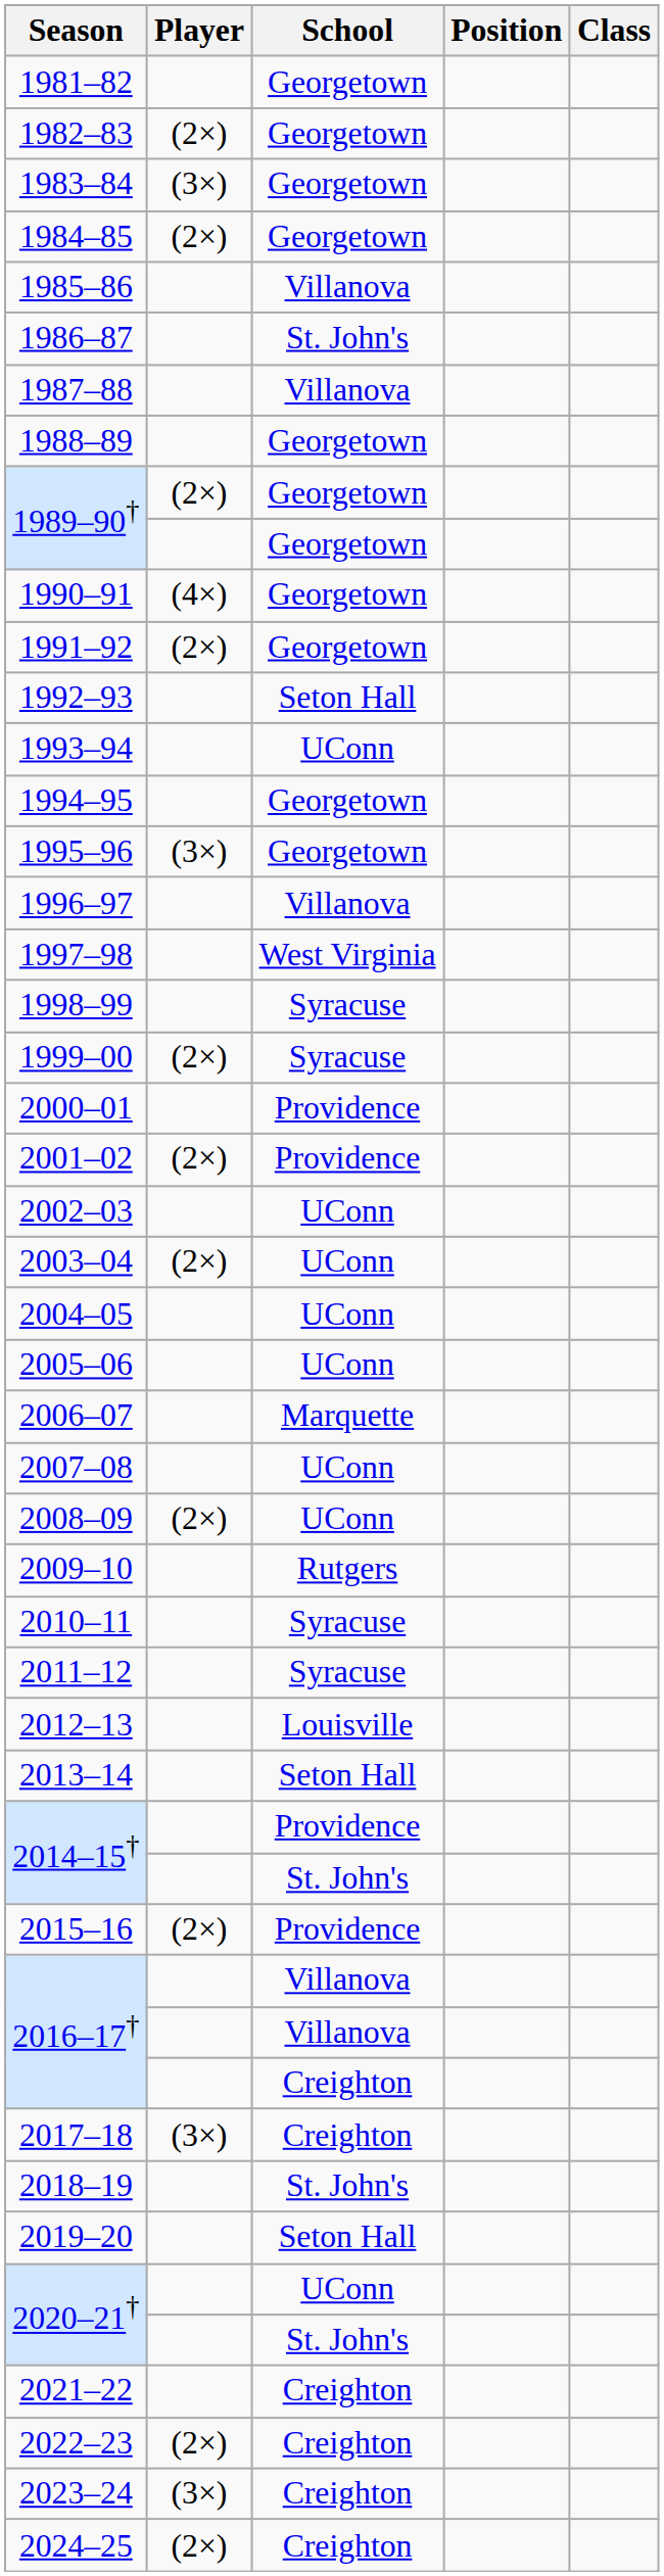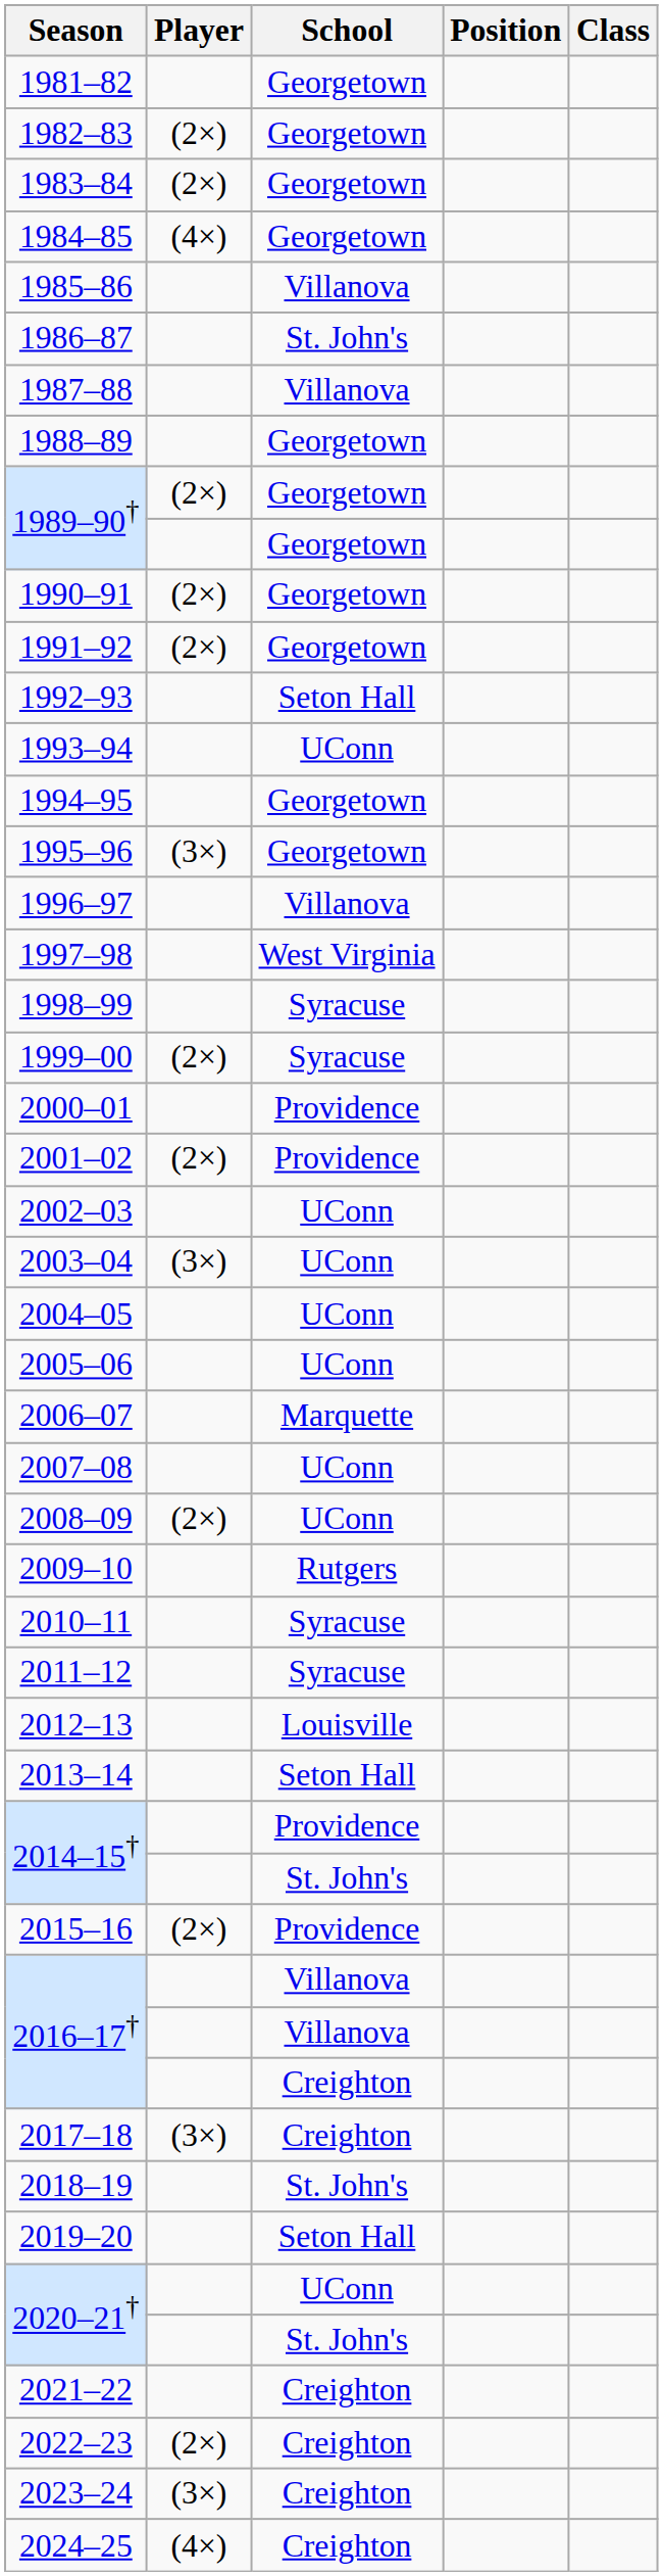 <table class="wikitable sortable">
 <tr>
 <th>Season</th>
 <th>Player</th>
 <th>School</th>
 <th>Position</th>
 <th>Class</th>
 </tr>
 <tr align=center>
 <td><a href='#'>1981–82</a></td>
 <td></td>
 <td><a href='#'>Georgetown</a></td>
 <td></td>
 <td></td>
 </tr>
 <tr align=center>
 <td><a href='#'>1982–83</a></td>
 <td> (2×)</td>
 <td><a href='#'>Georgetown</a></td>
 <td></td>
 <td></td>
 </tr>
 <tr align=center>
 <td><a href='#'>1983–84</a></td>
-<td> (3×)</td>
+<td> (2×)</td>
 <td><a href='#'>Georgetown</a></td>
 <td></td>
 <td></td>
 </tr>
 <tr align=center>
 <td><a href='#'>1984–85</a></td>
-<td> (2×)</td>
+<td> (4×)</td>
 <td><a href='#'>Georgetown</a></td>
 <td></td>
 <td></td>
 </tr>
 <tr align=center>
 <td><a href='#'>1985–86</a></td>
 <td></td>
 <td><a href='#'>Villanova</a></td>
 <td></td>
 <td></td>
 </tr>
 <tr align=center>
 <td><a href='#'>1986–87</a></td>
 <td></td>
 <td><a href='#'>St. John's</a></td>
 <td></td>
 <td></td>
 </tr>
 <tr align=center>
 <td><a href='#'>1987–88</a></td>
 <td></td>
 <td><a href='#'>Villanova</a></td>
 <td></td>
 <td></td>
 </tr>
 <tr align=center>
 <td><a href='#'>1988–89</a></td>
 <td></td>
 <td><a href='#'>Georgetown</a></td>
 <td></td>
 <td></td>
 </tr>
 <tr align=center>
 <td rowspan=2; style="background-color:#D0E7FF;"><a href='#'>1989–90</a><sup>†</sup></td>
 <td> (2×)</td>
 <td><a href='#'>Georgetown</a></td>
 <td></td>
 <td></td>
 </tr>
 <tr align=center>
 <td></td>
 <td><a href='#'>Georgetown</a></td>
 <td></td>
 <td></td>
 </tr>
 <tr align=center>
 <td><a href='#'>1990–91</a></td>
-<td> (4×)</td>
+<td> (2×)</td>
 <td><a href='#'>Georgetown</a></td>
 <td></td>
 <td></td>
 </tr>
 <tr align=center>
 <td><a href='#'>1991–92</a></td>
 <td> (2×)</td>
 <td><a href='#'>Georgetown</a></td>
 <td></td>
 <td></td>
 </tr>
 <tr align=center>
 <td><a href='#'>1992–93</a></td>
 <td></td>
 <td><a href='#'>Seton Hall</a></td>
 <td></td>
 <td></td>
 </tr>
 <tr align=center>
 <td><a href='#'>1993–94</a></td>
 <td></td>
 <td><a href='#'>UConn</a></td>
 <td></td>
 <td></td>
 </tr>
 <tr align=center>
 <td><a href='#'>1994–95</a></td>
 <td></td>
 <td><a href='#'>Georgetown</a></td>
 <td></td>
 <td></td>
 </tr>
 <tr align=center>
 <td><a href='#'>1995–96</a></td>
 <td> (3×)</td>
 <td><a href='#'>Georgetown</a></td>
 <td></td>
 <td></td>
 </tr>
 <tr align=center>
 <td><a href='#'>1996–97</a></td>
 <td></td>
 <td><a href='#'>Villanova</a></td>
 <td></td>
 <td></td>
 </tr>
 <tr align=center>
 <td><a href='#'>1997–98</a></td>
 <td></td>
 <td><a href='#'>West Virginia</a></td>
 <td></td>
 <td></td>
 </tr>
 <tr align=center>
 <td><a href='#'>1998–99</a></td>
 <td></td>
 <td><a href='#'>Syracuse</a></td>
 <td></td>
 <td></td>
 </tr>
 <tr align=center>
 <td><a href='#'>1999–00</a></td>
 <td> (2×)</td>
 <td><a href='#'>Syracuse</a></td>
 <td></td>
 <td></td>
 </tr>
 <tr align=center>
 <td><a href='#'>2000–01</a></td>
 <td></td>
 <td><a href='#'>Providence</a></td>
 <td></td>
 <td></td>
 </tr>
 <tr align=center>
 <td><a href='#'>2001–02</a></td>
 <td> (2×)</td>
 <td><a href='#'>Providence</a></td>
 <td></td>
 <td></td>
 </tr>
 <tr align=center>
 <td><a href='#'>2002–03</a></td>
 <td></td>
 <td><a href='#'>UConn</a></td>
 <td></td>
 <td></td>
 </tr>
 <tr align=center>
 <td><a href='#'>2003–04</a></td>
-<td> (2×)</td>
+<td> (3×)</td>
 <td><a href='#'>UConn</a></td>
 <td></td>
 <td></td>
 </tr>
 <tr align=center>
 <td><a href='#'>2004–05</a></td>
 <td></td>
 <td><a href='#'>UConn</a></td>
 <td></td>
 <td></td>
 </tr>
 <tr align=center>
 <td><a href='#'>2005–06</a></td>
 <td></td>
 <td><a href='#'>UConn</a></td>
 <td></td>
 <td></td>
 </tr>
 <tr align=center>
 <td><a href='#'>2006–07</a></td>
 <td></td>
 <td><a href='#'>Marquette</a></td>
 <td></td>
 <td></td>
 </tr>
 <tr align=center>
 <td><a href='#'>2007–08</a></td>
 <td></td>
 <td><a href='#'>UConn</a></td>
 <td></td>
 <td></td>
 </tr>
 <tr align=center>
 <td><a href='#'>2008–09</a></td>
 <td> (2×)</td>
 <td><a href='#'>UConn</a></td>
 <td></td>
 <td></td>
 </tr>
 <tr align=center>
 <td><a href='#'>2009–10</a></td>
 <td></td>
 <td><a href='#'>Rutgers</a></td>
 <td></td>
 <td></td>
 </tr>
 <tr align=center>
 <td><a href='#'>2010–11</a></td>
 <td></td>
 <td><a href='#'>Syracuse</a></td>
 <td></td>
 <td></td>
 </tr>
 <tr align=center>
 <td><a href='#'>2011–12</a></td>
 <td></td>
 <td><a href='#'>Syracuse</a></td>
 <td></td>
 <td></td>
 </tr>
 <tr align=center>
 <td><a href='#'>2012–13</a></td>
 <td></td>
 <td><a href='#'>Louisville</a></td>
 <td></td>
 <td></td>
 </tr>
 <tr align=center>
 <td><a href='#'>2013–14</a></td>
 <td></td>
 <td><a href='#'>Seton Hall</a></td>
 <td></td>
 <td></td>
 </tr>
 <tr align=center>
 <td rowspan=2; style="background-color:#D0E7FF;"><a href='#'>2014–15</a><sup>†</sup></td>
 <td></td>
 <td><a href='#'>Providence</a></td>
 <td></td>
 <td></td>
 </tr>
 <tr align=center>
 <td></td>
 <td><a href='#'>St. John's</a></td>
 <td></td>
 <td></td>
 </tr>
 <tr align=center>
 <td><a href='#'>2015–16</a></td>
 <td> (2×)</td>
 <td><a href='#'>Providence</a></td>
 <td></td>
 <td></td>
 </tr>
 <tr align=center>
 <td rowspan=3; style="background-color:#D0E7FF;"><a href='#'>2016–17</a><sup>†</sup></td>
 <td></td>
 <td><a href='#'>Villanova</a></td>
 <td></td>
 <td></td>
 </tr>
 <tr align=center>
 <td></td>
 <td><a href='#'>Villanova</a></td>
 <td></td>
 <td></td>
 </tr>
 <tr align=center>
 <td></td>
 <td><a href='#'>Creighton</a></td>
 <td></td>
 <td></td>
 </tr>
 <tr align=center>
 <td><a href='#'>2017–18</a></td>
 <td> (3×)</td>
 <td><a href='#'>Creighton</a></td>
 <td></td>
 <td></td>
 </tr>
 <tr align=center>
 <td><a href='#'>2018–19</a></td>
 <td></td>
 <td><a href='#'>St. John's</a></td>
 <td></td>
 <td></td>
 </tr>
 <tr align=center>
 <td><a href='#'>2019–20</a></td>
 <td></td>
 <td><a href='#'>Seton Hall</a></td>
 <td></td>
 <td></td>
 </tr>
 <tr align=center>
 <td rowspan=2; style="background-color:#D0E7FF;"><a href='#'>2020–21</a><sup>†</sup></td>
 <td></td>
 <td><a href='#'>UConn</a></td>
 <td></td>
 <td></td>
 </tr>
 <tr align=center>
 <td></td>
 <td><a href='#'>St. John's</a></td>
 <td></td>
 <td></td>
 </tr>
 <tr align=center>
 <td><a href='#'>2021–22</a></td>
 <td></td>
 <td><a href='#'>Creighton</a></td>
 <td></td>
 <td></td>
 </tr>
 <tr align=center>
 <td><a href='#'>2022–23</a></td>
 <td> (2×)</td>
 <td><a href='#'>Creighton</a></td>
 <td></td>
 <td></td>
 </tr>
 <tr align=center>
 <td><a href='#'>2023–24</a></td>
 <td> (3×)</td>
 <td><a href='#'>Creighton</a></td>
 <td></td>
 <td></td>
 </tr>
 <tr align=center>
 <td><a href='#'>2024–25</a></td>
-<td> (2×)</td>
+<td> (4×)</td>
 <td><a href='#'>Creighton</a></td>
 <td></td>
 <td></td>
 </tr>
 </table>
